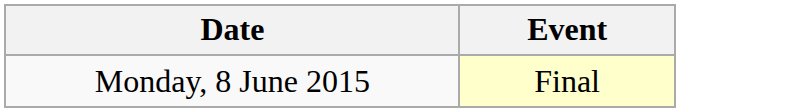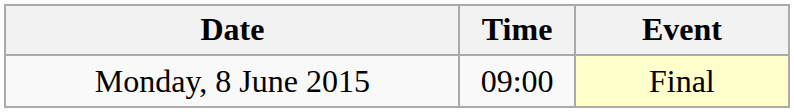 <table class = "wikitable" style="text-align:center;">
 <tr>
 <th width=220>Date</th>
+<th width=50>Time</th>
 <th width=100>Event</th>
 </tr>
 <tr>
 <td>Monday, 8 June 2015</td>
+<td>09:00</td>
 <td bgcolor=ffffcc>Final</td>
 </tr>
 </table>
